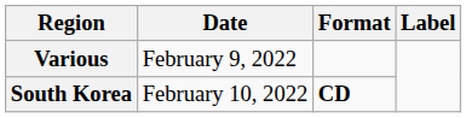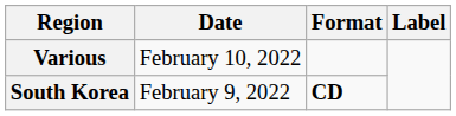 <table class="wikitable plainrowheaders">
 <tr>
 <th scope="col">Region</th>
 <th>Date</th>
 <th scope="col">Format</th>
 <th scope="col">Label</th>
 </tr>
 <tr>
 <th scope="row">Various</th>
-<td>February 9, 2022</td>
+<td>February 10, 2022</td>
 <td></td>
 <td rowspan="2"></td>
 </tr>
 <tr>
 <th scope="row">South Korea</th>
-<td>February 10, 2022</td>
+<td>February 9, 2022</td>
 <td><strong>CD</strong></td>
 </tr>
 </table>
